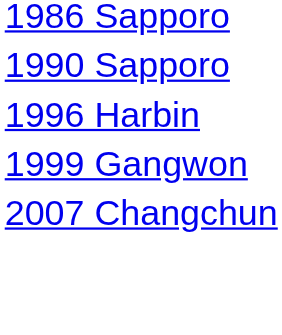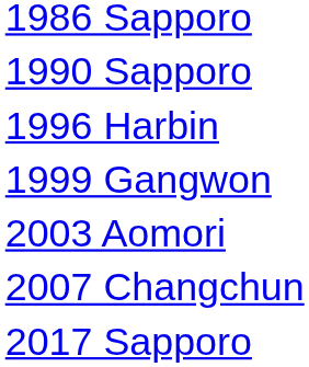 <table>
 <tr>
 <td><a href='#'>1986 Sapporo</a></td>
 <td></td>
 <td></td>
 <td></td>
 </tr>
 <tr>
 <td><a href='#'>1990 Sapporo</a></td>
 <td></td>
 <td></td>
 <td></td>
 </tr>
 <tr>
 <td><a href='#'>1996 Harbin</a></td>
 <td></td>
 <td></td>
 <td></td>
 </tr>
 <tr>
 <td><a href='#'>1999 Gangwon</a></td>
 <td></td>
 <td></td>
 <td></td>
 </tr>
 <tr>
+<td><a href='#'>2003 Aomori</a></td>
+<td></td>
+<td></td>
+<td></td>
+</tr>
+<tr>
 <td><a href='#'>2007 Changchun</a></td>
 <td></td>
 <td></td>
 <td></td>
 </tr>
+<tr>
+<td><a href='#'>2017 Sapporo</a></td>
+<td></td>
+<td></td>
+<td></td>
+</tr>
 </table>
